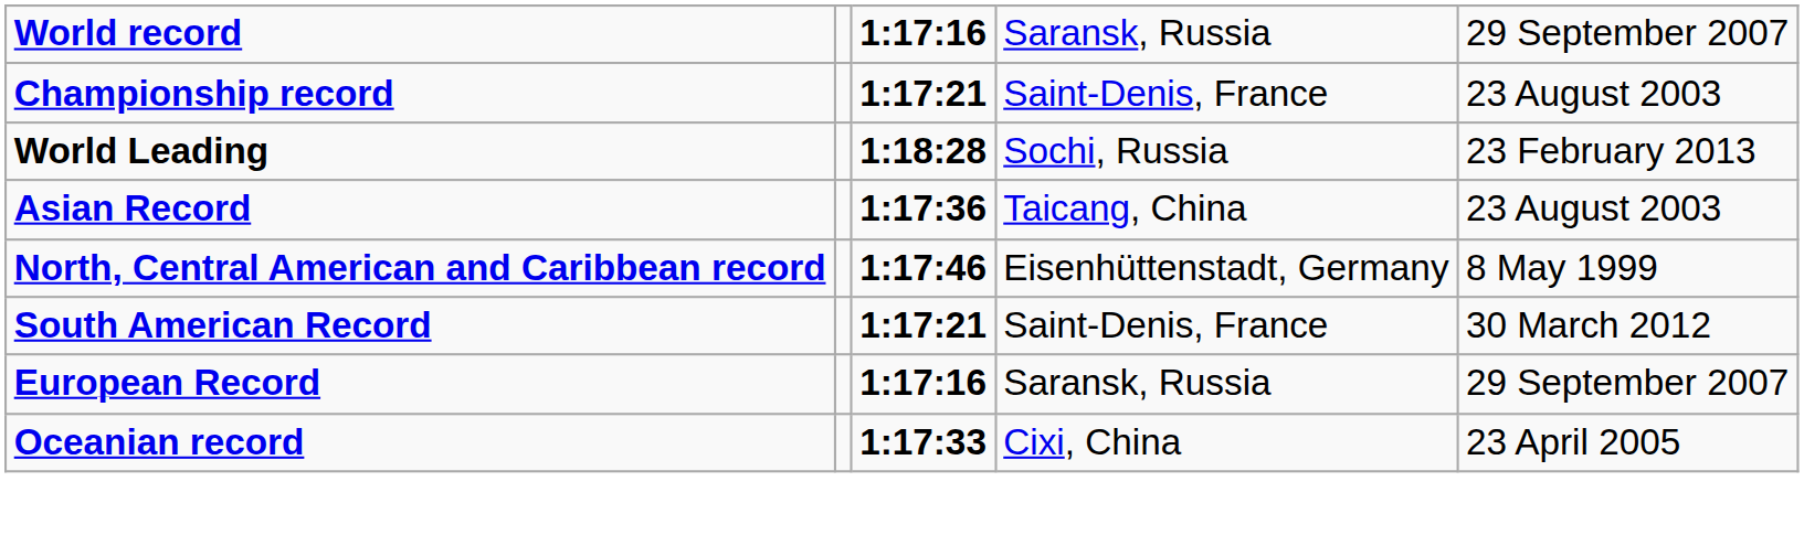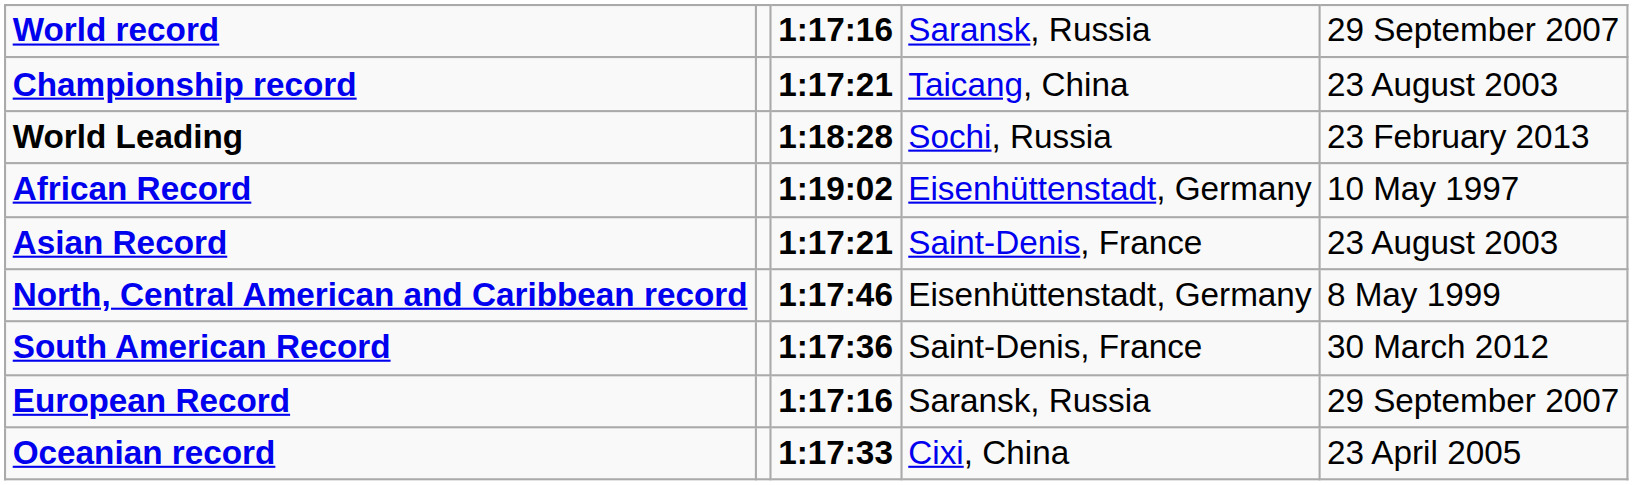 <table class="wikitable">
 <tr>
 <td><strong><a href='#'>World record</a></strong></td>
 <td></td>
 <td><strong>1:17:16</strong></td>
 <td><a href='#'>Saransk</a>, Russia</td>
 <td>29 September 2007</td>
 </tr>
 <tr>
 <td><strong><a href='#'>Championship record</a></strong></td>
 <td></td>
 <td><strong>1:17:21</strong></td>
-<td><a href='#'>Saint-Denis</a>, France</td>
+<td><a href='#'>Taicang</a>, China</td>
 <td>23 August 2003</td>
 </tr>
 <tr>
 <td><strong>World Leading</strong></td>
 <td></td>
 <td><strong>1:18:28</strong></td>
 <td><a href='#'>Sochi</a>, Russia</td>
 <td>23 February 2013</td>
 </tr>
 <tr>
+<td><strong><a href='#'>African Record</a></strong></td>
+<td></td>
+<td><strong>1:19:02</strong></td>
+<td><a href='#'>Eisenhüttenstadt</a>, Germany</td>
+<td>10 May 1997</td>
+</tr>
+<tr>
 <td><strong><a href='#'>Asian Record</a></strong></td>
 <td></td>
-<td><strong>1:17:36</strong></td>
-<td><a href='#'>Taicang</a>, China</td>
+<td><strong>1:17:21</strong></td>
+<td><a href='#'>Saint-Denis</a>, France</td>
 <td>23 August 2003</td>
 </tr>
 <tr>
 <td><strong><a href='#'>North, Central American and Caribbean record</a></strong></td>
 <td></td>
 <td><strong>1:17:46</strong></td>
 <td>Eisenhüttenstadt, Germany</td>
 <td>8 May 1999</td>
 </tr>
 <tr>
 <td><strong><a href='#'>South American Record</a></strong></td>
 <td></td>
-<td><strong>1:17:21</strong></td>
+<td><strong>1:17:36</strong></td>
 <td>Saint-Denis, France</td>
 <td>30 March 2012</td>
 </tr>
 <tr>
 <td><strong><a href='#'>European Record</a></strong></td>
 <td></td>
 <td><strong>1:17:16</strong></td>
 <td>Saransk, Russia</td>
 <td>29 September 2007</td>
 </tr>
 <tr>
 <td><strong><a href='#'>Oceanian record</a></strong></td>
 <td></td>
 <td><strong>1:17:33</strong></td>
 <td><a href='#'>Cixi</a>, China</td>
 <td>23 April 2005</td>
 </tr>
 </table>
